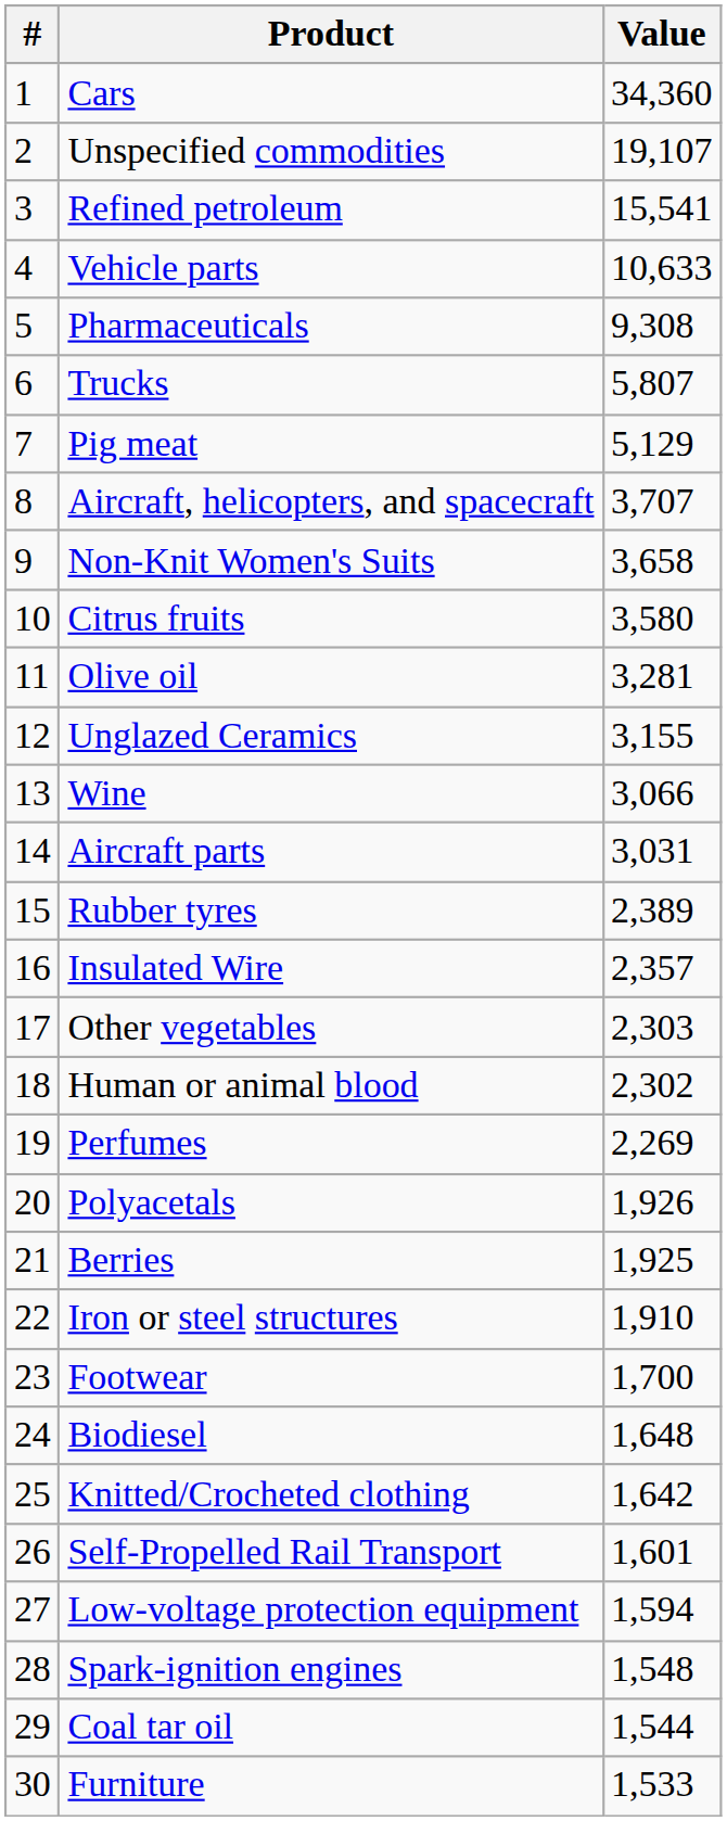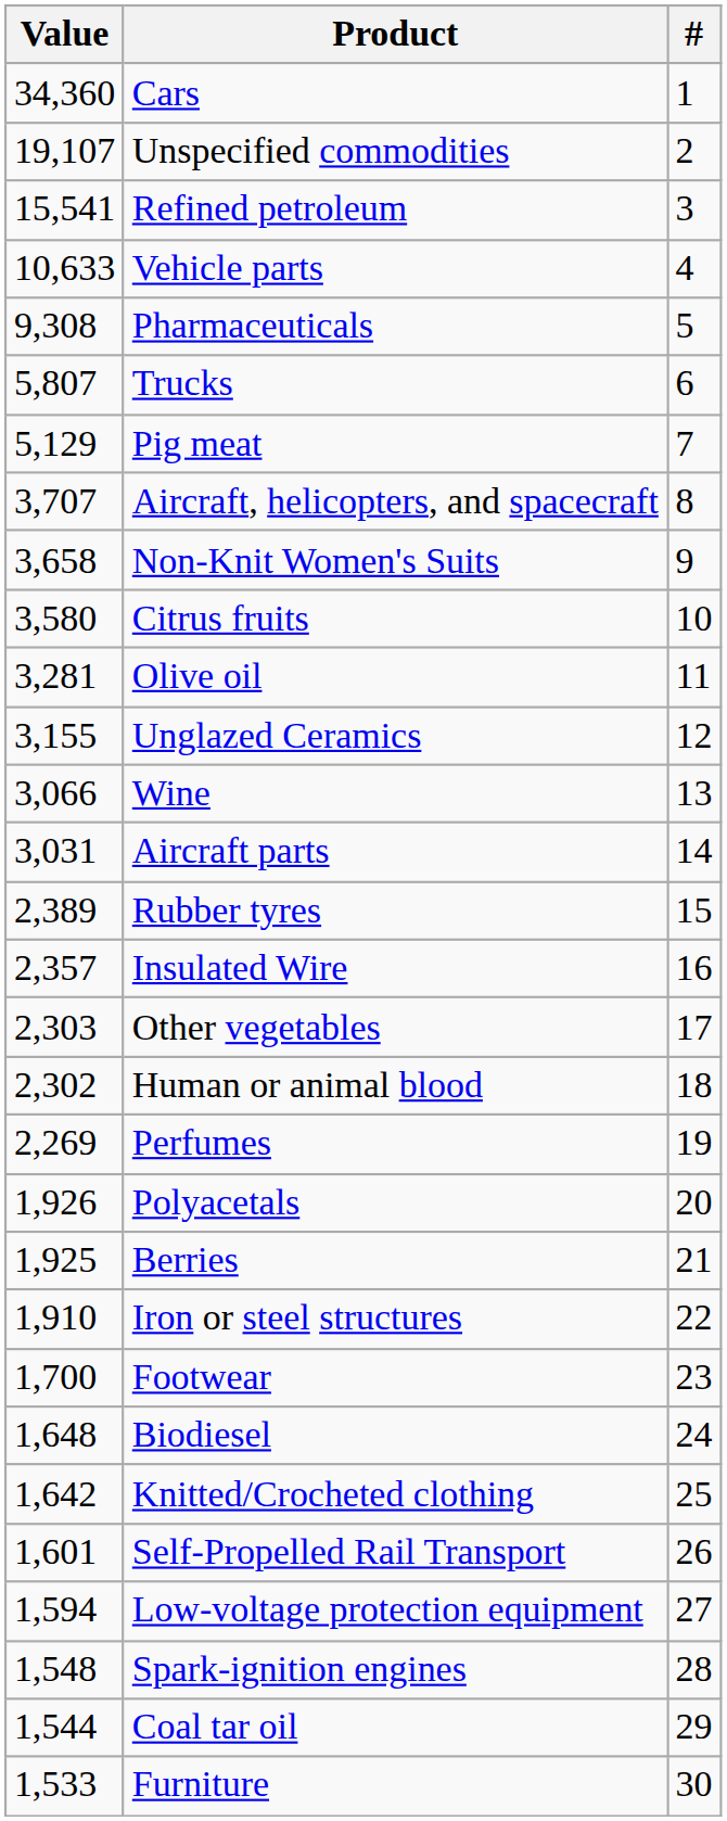 <table class="wikitable sortable plainrowheads">
 <tr>
+<th scope="col">Value</th>
+<th scope="col">Product</th>
 <th scope="col">#</th>
-<th scope="col">Product</th>
-<th scope="col">Value</th>
 </tr>
 <tr>
+<td>34,360</td>
+<td><a href='#'>Cars</a></td>
 <td>1</td>
-<td><a href='#'>Cars</a></td>
-<td>34,360</td>
 </tr>
 <tr>
+<td>19,107</td>
+<td>Unspecified <a href='#'>commodities</a></td>
 <td>2</td>
-<td>Unspecified <a href='#'>commodities</a></td>
-<td>19,107</td>
 </tr>
 <tr>
+<td>15,541</td>
+<td><a href='#'>Refined petroleum</a></td>
 <td>3</td>
-<td><a href='#'>Refined petroleum</a></td>
-<td>15,541</td>
 </tr>
 <tr>
+<td>10,633</td>
+<td><a href='#'>Vehicle parts</a></td>
 <td>4</td>
-<td><a href='#'>Vehicle parts</a></td>
-<td>10,633</td>
 </tr>
 <tr>
+<td>9,308</td>
+<td><a href='#'>Pharmaceuticals</a></td>
 <td>5</td>
-<td><a href='#'>Pharmaceuticals</a></td>
-<td>9,308</td>
 </tr>
 <tr>
+<td>5,807</td>
+<td><a href='#'>Trucks</a></td>
 <td>6</td>
-<td><a href='#'>Trucks</a></td>
-<td>5,807</td>
 </tr>
 <tr>
+<td>5,129</td>
+<td><a href='#'>Pig meat</a></td>
 <td>7</td>
-<td><a href='#'>Pig meat</a></td>
-<td>5,129</td>
 </tr>
 <tr>
+<td>3,707</td>
+<td><a href='#'>Aircraft</a>, <a href='#'>helicopters</a>, and <a href='#'>spacecraft</a></td>
 <td>8</td>
-<td><a href='#'>Aircraft</a>, <a href='#'>helicopters</a>, and <a href='#'>spacecraft</a></td>
-<td>3,707</td>
 </tr>
 <tr>
+<td>3,658</td>
+<td><a href='#'>Non-Knit Women's Suits</a></td>
 <td>9</td>
-<td><a href='#'>Non-Knit Women's Suits</a></td>
-<td>3,658</td>
 </tr>
 <tr>
+<td>3,580</td>
+<td><a href='#'>Citrus fruits</a></td>
 <td>10</td>
-<td><a href='#'>Citrus fruits</a></td>
-<td>3,580</td>
 </tr>
 <tr>
+<td>3,281</td>
+<td><a href='#'>Olive oil</a></td>
 <td>11</td>
-<td><a href='#'>Olive oil</a></td>
-<td>3,281</td>
 </tr>
 <tr>
+<td>3,155</td>
+<td><a href='#'>Unglazed Ceramics</a></td>
 <td>12</td>
-<td><a href='#'>Unglazed Ceramics</a></td>
-<td>3,155</td>
 </tr>
 <tr>
+<td>3,066</td>
+<td><a href='#'>Wine</a></td>
 <td>13</td>
-<td><a href='#'>Wine</a></td>
-<td>3,066</td>
 </tr>
 <tr>
+<td>3,031</td>
+<td><a href='#'>Aircraft parts</a></td>
 <td>14</td>
-<td><a href='#'>Aircraft parts</a></td>
-<td>3,031</td>
 </tr>
 <tr>
+<td>2,389</td>
+<td><a href='#'>Rubber tyres</a></td>
 <td>15</td>
-<td><a href='#'>Rubber tyres</a></td>
-<td>2,389</td>
 </tr>
 <tr>
+<td>2,357</td>
+<td><a href='#'>Insulated Wire</a></td>
 <td>16</td>
-<td><a href='#'>Insulated Wire</a></td>
-<td>2,357</td>
 </tr>
 <tr>
+<td>2,303</td>
+<td>Other <a href='#'>vegetables</a></td>
 <td>17</td>
-<td>Other <a href='#'>vegetables</a></td>
-<td>2,303</td>
 </tr>
 <tr>
+<td>2,302</td>
+<td>Human or animal <a href='#'>blood</a></td>
 <td>18</td>
-<td>Human or animal <a href='#'>blood</a></td>
-<td>2,302</td>
 </tr>
 <tr>
+<td>2,269</td>
+<td><a href='#'>Perfumes</a></td>
 <td>19</td>
-<td><a href='#'>Perfumes</a></td>
-<td>2,269</td>
 </tr>
 <tr>
+<td>1,926</td>
+<td><a href='#'>Polyacetals</a></td>
 <td>20</td>
-<td><a href='#'>Polyacetals</a></td>
-<td>1,926</td>
 </tr>
 <tr>
+<td>1,925</td>
+<td><a href='#'>Berries</a></td>
 <td>21</td>
-<td><a href='#'>Berries</a></td>
-<td>1,925</td>
 </tr>
 <tr>
+<td>1,910</td>
+<td><a href='#'>Iron</a> or <a href='#'>steel</a> <a href='#'>structures</a></td>
 <td>22</td>
-<td><a href='#'>Iron</a> or <a href='#'>steel</a> <a href='#'>structures</a></td>
-<td>1,910</td>
 </tr>
 <tr>
+<td>1,700</td>
+<td><a href='#'>Footwear</a></td>
 <td>23</td>
-<td><a href='#'>Footwear</a></td>
-<td>1,700</td>
 </tr>
 <tr>
+<td>1,648</td>
+<td><a href='#'>Biodiesel</a></td>
 <td>24</td>
-<td><a href='#'>Biodiesel</a></td>
-<td>1,648</td>
 </tr>
 <tr>
+<td>1,642</td>
+<td><a href='#'>Knitted/Crocheted clothing</a></td>
 <td>25</td>
-<td><a href='#'>Knitted/Crocheted clothing</a></td>
-<td>1,642</td>
 </tr>
 <tr>
+<td>1,601</td>
+<td><a href='#'>Self-Propelled Rail Transport</a></td>
 <td>26</td>
-<td><a href='#'>Self-Propelled Rail Transport</a></td>
-<td>1,601</td>
 </tr>
 <tr>
+<td>1,594</td>
+<td><a href='#'>Low-voltage protection equipment</a></td>
 <td>27</td>
-<td><a href='#'>Low-voltage protection equipment</a></td>
-<td>1,594</td>
 </tr>
 <tr>
+<td>1,548</td>
+<td><a href='#'>Spark-ignition engines</a></td>
 <td>28</td>
-<td><a href='#'>Spark-ignition engines</a></td>
-<td>1,548</td>
 </tr>
 <tr>
+<td>1,544</td>
+<td><a href='#'>Coal tar oil</a></td>
 <td>29</td>
-<td><a href='#'>Coal tar oil</a></td>
-<td>1,544</td>
 </tr>
 <tr>
+<td>1,533</td>
+<td><a href='#'>Furniture</a></td>
 <td>30</td>
-<td><a href='#'>Furniture</a></td>
-<td>1,533</td>
 </tr>
 </table>
